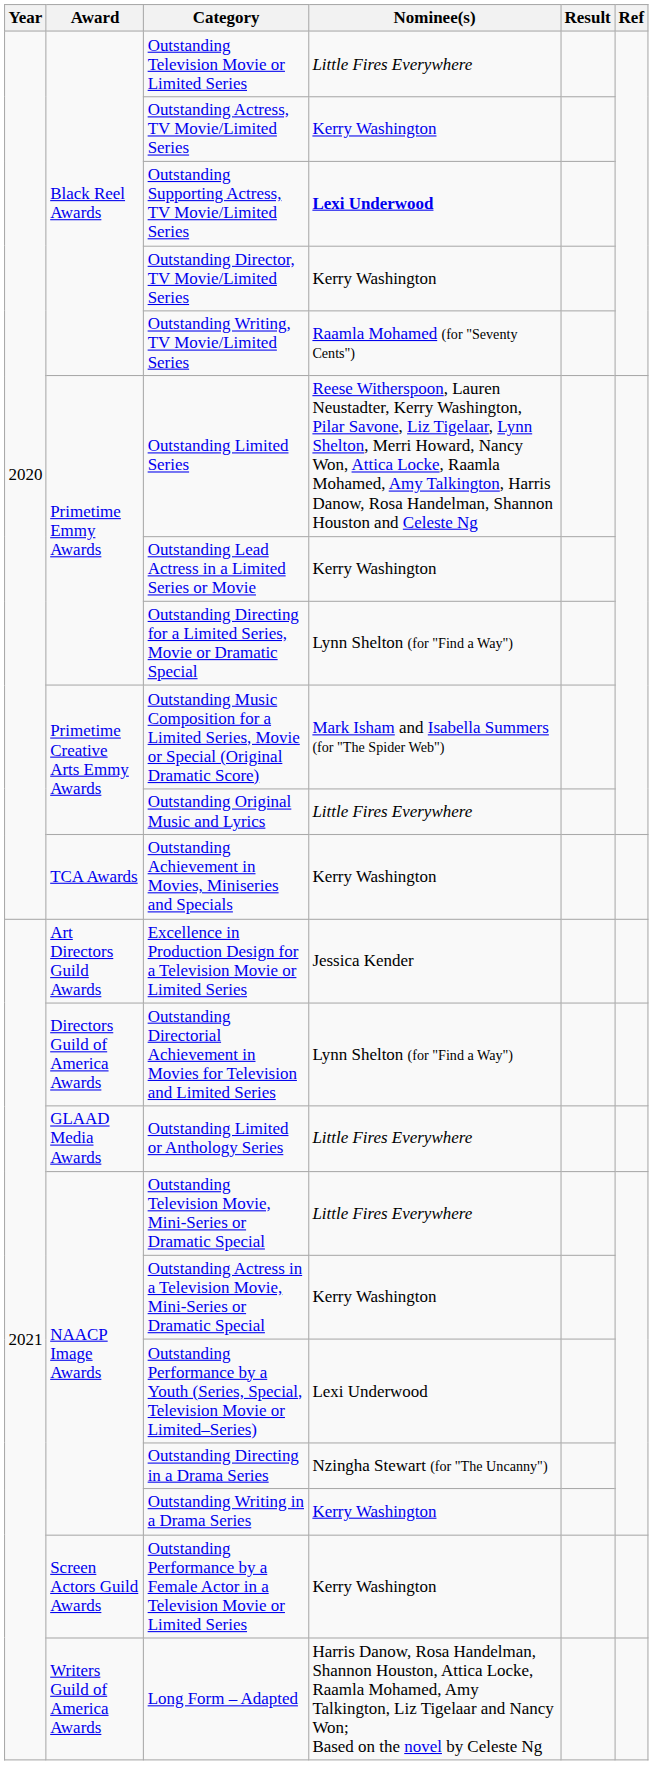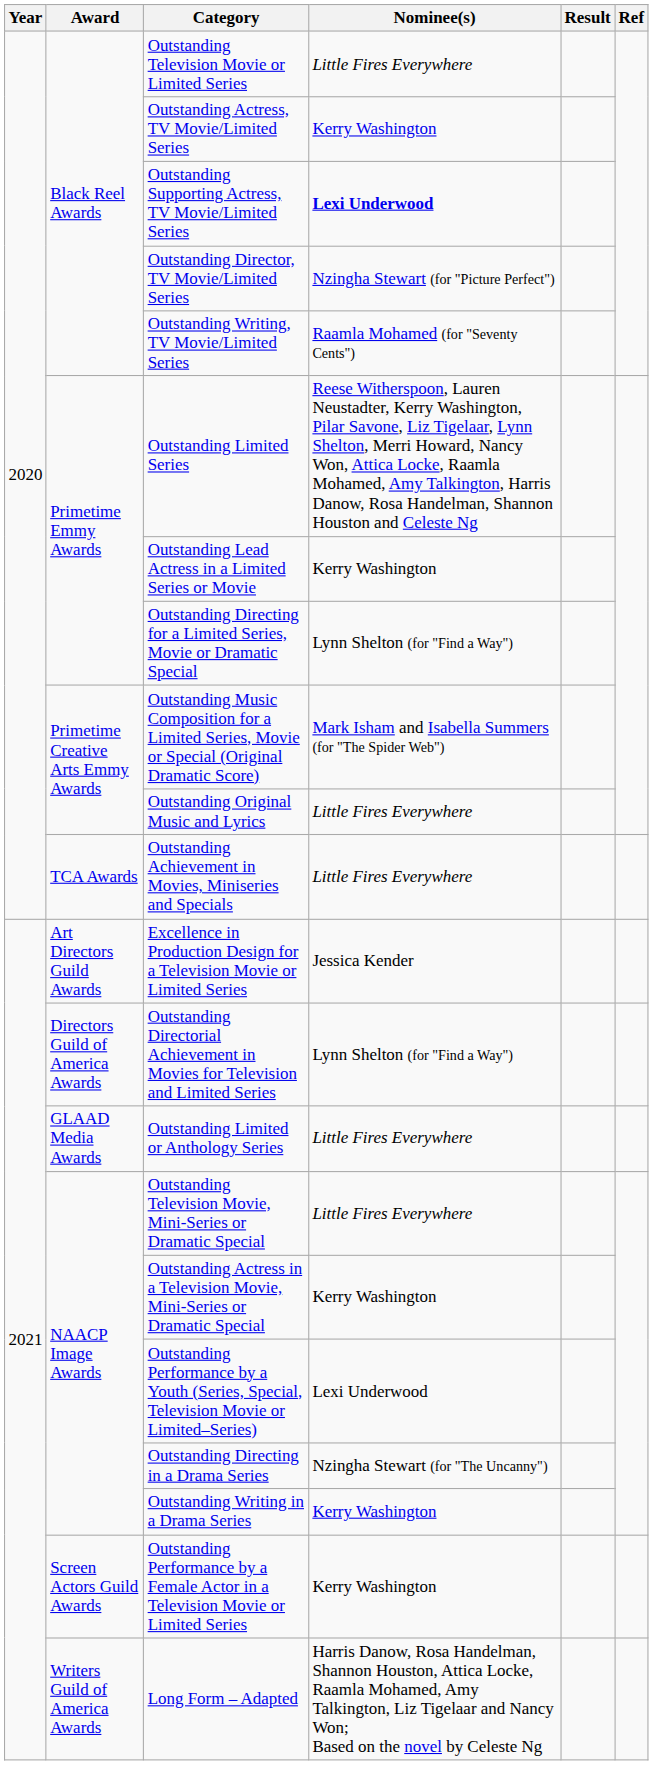 <table class="wikitable sortable">
 <tr>
 <th>Year</th>
 <th>Award</th>
 <th>Category</th>
 <th>Nominee(s)</th>
 <th>Result</th>
 <th>Ref</th>
 </tr>
 <tr>
 <td rowspan="11" style="text-align:center;">2020</td>
 <td rowspan="5"><a href='#'>Black Reel Awards</a></td>
 <td><a href='#'>Outstanding Television Movie or Limited Series</a></td>
 <td><em>Little Fires Everywhere</em></td>
 <td></td>
 <td align="center" rowspan="5"></td>
 </tr>
 <tr>
 <td><a href='#'>Outstanding Actress, TV Movie/Limited Series</a></td>
 <td><a href='#'>Kerry Washington</a></td>
 <td></td>
 </tr>
 <tr>
 <td><a href='#'>Outstanding Supporting Actress, TV Movie/Limited Series</a></td>
 <td><strong><a href='#'>Lexi Underwood</a></strong></td>
 <td></td>
 </tr>
 <tr>
 <td><a href='#'>Outstanding Director, TV Movie/Limited Series</a></td>
-<td>Kerry Washington</td>
+<td><a href='#'>Nzingha Stewart</a> <small>(for "Picture Perfect")</small></td>
 <td></td>
 </tr>
 <tr>
 <td><a href='#'>Outstanding Writing, TV Movie/Limited Series</a></td>
 <td><a href='#'>Raamla Mohamed</a> <small>(for "Seventy Cents")</small></td>
 <td></td>
 </tr>
 <tr>
 <td rowspan="3"><a href='#'>Primetime Emmy Awards</a></td>
 <td><a href='#'>Outstanding Limited Series</a></td>
 <td><a href='#'>Reese Witherspoon</a>, Lauren Neustadter, Kerry Washington, <a href='#'>Pilar Savone</a>, <a href='#'>Liz Tigelaar</a>, <a href='#'>Lynn Shelton</a>, Merri Howard, Nancy Won, <a href='#'>Attica Locke</a>, Raamla Mohamed, <a href='#'>Amy Talkington</a>, Harris Danow, Rosa Handelman, Shannon Houston and <a href='#'>Celeste Ng</a></td>
 <td></td>
 <td align="center" rowspan="5"></td>
 </tr>
 <tr>
 <td><a href='#'>Outstanding Lead Actress in a Limited Series or Movie</a></td>
 <td>Kerry Washington</td>
 <td></td>
 </tr>
 <tr>
 <td><a href='#'>Outstanding Directing for a Limited Series, Movie or Dramatic Special</a></td>
 <td>Lynn Shelton <small>(for "Find a Way")</small></td>
 <td></td>
 </tr>
 <tr>
 <td rowspan="2"><a href='#'>Primetime Creative Arts Emmy Awards</a></td>
 <td><a href='#'>Outstanding Music Composition for a Limited Series, Movie or Special (Original Dramatic Score)</a></td>
 <td><a href='#'>Mark Isham</a> and <a href='#'>Isabella Summers</a> <small>(for "The Spider Web")</small></td>
 <td></td>
 </tr>
 <tr>
 <td><a href='#'>Outstanding Original Music and Lyrics</a></td>
 <td><em>Little Fires Everywhere</em></td>
 <td></td>
 </tr>
 <tr>
 <td><a href='#'>TCA Awards</a></td>
 <td><a href='#'>Outstanding Achievement in Movies, Miniseries and Specials</a></td>
-<td>Kerry Washington</td>
+<td><em>Little Fires Everywhere</em></td>
 <td></td>
 <td align="center"></td>
 </tr>
 <tr>
 <td rowspan="10" style="text-align:center;">2021</td>
 <td><a href='#'>Art Directors Guild Awards</a></td>
 <td><a href='#'>Excellence in Production Design for a Television Movie or Limited Series</a></td>
 <td>Jessica Kender</td>
 <td></td>
 <td align="center"></td>
 </tr>
 <tr>
 <td><a href='#'>Directors Guild of America Awards</a></td>
 <td><a href='#'>Outstanding Directorial Achievement in Movies for Television and Limited Series</a></td>
 <td>Lynn Shelton <small>(for "Find a Way")</small></td>
 <td></td>
 <td align="center"></td>
 </tr>
 <tr>
 <td><a href='#'>GLAAD Media Awards</a></td>
 <td><a href='#'>Outstanding Limited or Anthology Series</a></td>
 <td><em>Little Fires Everywhere</em></td>
 <td></td>
 <td align="center"></td>
 </tr>
 <tr>
 <td rowspan="5"><a href='#'>NAACP Image Awards</a></td>
 <td><a href='#'>Outstanding Television Movie, Mini-Series or Dramatic Special</a></td>
 <td><em>Little Fires Everywhere</em></td>
 <td></td>
 <td align="center" rowspan="5"></td>
 </tr>
 <tr>
 <td><a href='#'>Outstanding Actress in a Television Movie, Mini-Series or Dramatic Special</a></td>
 <td>Kerry Washington</td>
 <td></td>
 </tr>
 <tr>
 <td><a href='#'>Outstanding Performance by a Youth (Series, Special, Television Movie or Limited–Series)</a></td>
 <td>Lexi Underwood</td>
 <td></td>
 </tr>
 <tr>
 <td><a href='#'>Outstanding Directing in a Drama Series</a></td>
 <td>Nzingha Stewart <small>(for "The Uncanny")</small></td>
 <td></td>
 </tr>
 <tr>
 <td><a href='#'>Outstanding Writing in a Drama Series</a></td>
 <td><a href='#'>Kerry Washington</a></td>
 <td></td>
 </tr>
 <tr>
 <td><a href='#'>Screen Actors Guild Awards</a></td>
 <td><a href='#'>Outstanding Performance by a Female Actor in a Television Movie or Limited Series</a></td>
 <td>Kerry Washington</td>
 <td></td>
 <td align="center"></td>
 </tr>
 <tr>
 <td><a href='#'>Writers Guild of America Awards</a></td>
 <td><a href='#'>Long Form – Adapted</a></td>
 <td>Harris Danow, Rosa Handelman, Shannon Houston, Attica Locke, Raamla Mohamed, Amy Talkington, Liz Tigelaar and Nancy Won;<br>Based on the <a href='#'>novel</a> by Celeste Ng</td>
 <td></td>
 <td align="center"></td>
 </tr>
 </table>
